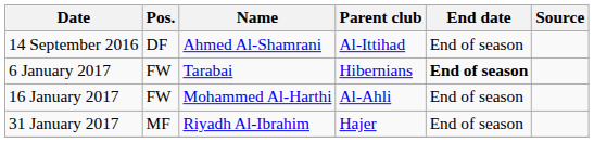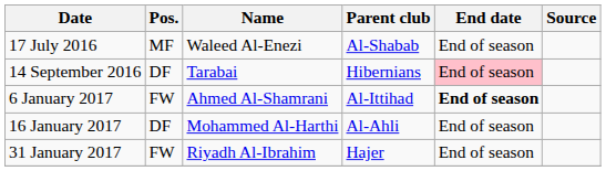 <table class="wikitable" style="text-align:left">
 <tr>
 <th>Date</th>
 <th>Pos.</th>
 <th>Name</th>
 <th>Parent club</th>
 <th>End date</th>
 <th>Source</th>
 </tr>
 <tr>
+<td>17 July 2016</td>
+<td>MF</td>
+<td> Waleed Al-Enezi</td>
+<td> <a href='#'>Al-Shabab</a></td>
+<td>End of season</td>
+<td></td>
+</tr>
+<tr>
 <td>14 September 2016</td>
 <td>DF</td>
-<td> <a href='#'>Ahmed Al-Shamrani</a></td>
-<td> <a href='#'>Al-Ittihad</a></td>
-<td>End of season</td>
+<td> <a href='#'>Tarabai</a></td>
+<td> <a href='#'>Hibernians</a></td>
+<td style="background: pink;">End of season</td>
 <td></td>
 </tr>
 <tr>
 <td>6 January 2017</td>
 <td>FW</td>
-<td> <a href='#'>Tarabai</a></td>
-<td> <a href='#'>Hibernians</a></td>
+<td> <a href='#'>Ahmed Al-Shamrani</a></td>
+<td> <a href='#'>Al-Ittihad</a></td>
 <td><strong>End of season</strong></td>
 <td></td>
 </tr>
 <tr>
 <td>16 January 2017</td>
-<td>FW</td>
+<td>DF</td>
 <td> <a href='#'>Mohammed Al-Harthi</a></td>
 <td> <a href='#'>Al-Ahli</a></td>
 <td>End of season</td>
 <td></td>
 </tr>
 <tr>
 <td>31 January 2017</td>
-<td>MF</td>
+<td>FW</td>
 <td> <a href='#'>Riyadh Al-Ibrahim</a></td>
 <td> <a href='#'>Hajer</a></td>
 <td>End of season</td>
 <td></td>
 </tr>
 <tr>
 </tr>
 </table>
